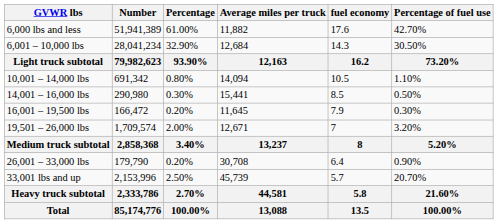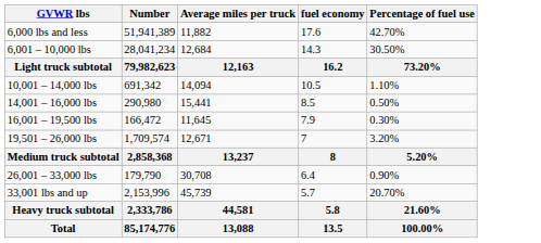 <table class=wikitable>
 <tr>
 <th><a href='#'>GVWR</a> lbs</th>
 <th>Number</th>
-<th>Percentage</th>
 <th>Average miles per truck</th>
 <th>fuel economy</th>
 <th>Percentage of fuel use</th>
 </tr>
 <tr>
 <td>6,000 lbs and less</td>
 <td>51,941,389</td>
-<td>61.00%</td>
 <td>11,882</td>
 <td>17.6</td>
 <td>42.70%</td>
 </tr>
 <tr>
 <td>6,001 – 10,000 lbs</td>
 <td>28,041,234</td>
-<td>32.90%</td>
 <td>12,684</td>
 <td>14.3</td>
 <td>30.50%</td>
 </tr>
 <tr>
 <th>Light truck subtotal</th>
 <th>79,982,623</th>
-<th>93.90%</th>
 <th>12,163</th>
 <th>16.2</th>
 <th>73.20%</th>
 </tr>
 <tr>
 <td>10,001 – 14,000 lbs</td>
 <td>691,342</td>
-<td>0.80%</td>
 <td>14,094</td>
 <td>10.5</td>
 <td>1.10%</td>
 </tr>
 <tr>
 <td>14,001 – 16,000 lbs</td>
 <td>290,980</td>
-<td>0.30%</td>
 <td>15,441</td>
 <td>8.5</td>
 <td>0.50%</td>
 </tr>
 <tr>
 <td>16,001 – 19,500 lbs</td>
 <td>166,472</td>
-<td>0.20%</td>
 <td>11,645</td>
 <td>7.9</td>
 <td>0.30%</td>
 </tr>
 <tr>
 <td>19,501 – 26,000 lbs</td>
 <td>1,709,574</td>
-<td>2.00%</td>
 <td>12,671</td>
 <td>7</td>
 <td>3.20%</td>
 </tr>
 <tr>
 <th>Medium truck subtotal</th>
 <th>2,858,368</th>
-<th>3.40%</th>
 <th>13,237</th>
 <th>8</th>
 <th>5.20%</th>
 </tr>
 <tr>
 <td>26,001 – 33,000 lbs</td>
 <td>179,790</td>
-<td>0.20%</td>
 <td>30,708</td>
 <td>6.4</td>
 <td>0.90%</td>
 </tr>
 <tr>
 <td>33,001 lbs and up</td>
 <td>2,153,996</td>
-<td>2.50%</td>
 <td>45,739</td>
 <td>5.7</td>
 <td>20.70%</td>
 </tr>
 <tr>
 <th>Heavy truck subtotal</th>
 <th>2,333,786</th>
-<th>2.70%</th>
 <th>44,581</th>
 <th>5.8</th>
 <th>21.60%</th>
 </tr>
 <tr>
 <th>Total</th>
 <th>85,174,776</th>
-<th>100.00%</th>
 <th>13,088</th>
 <th>13.5</th>
 <th>100.00%</th>
 </tr>
 </table>
